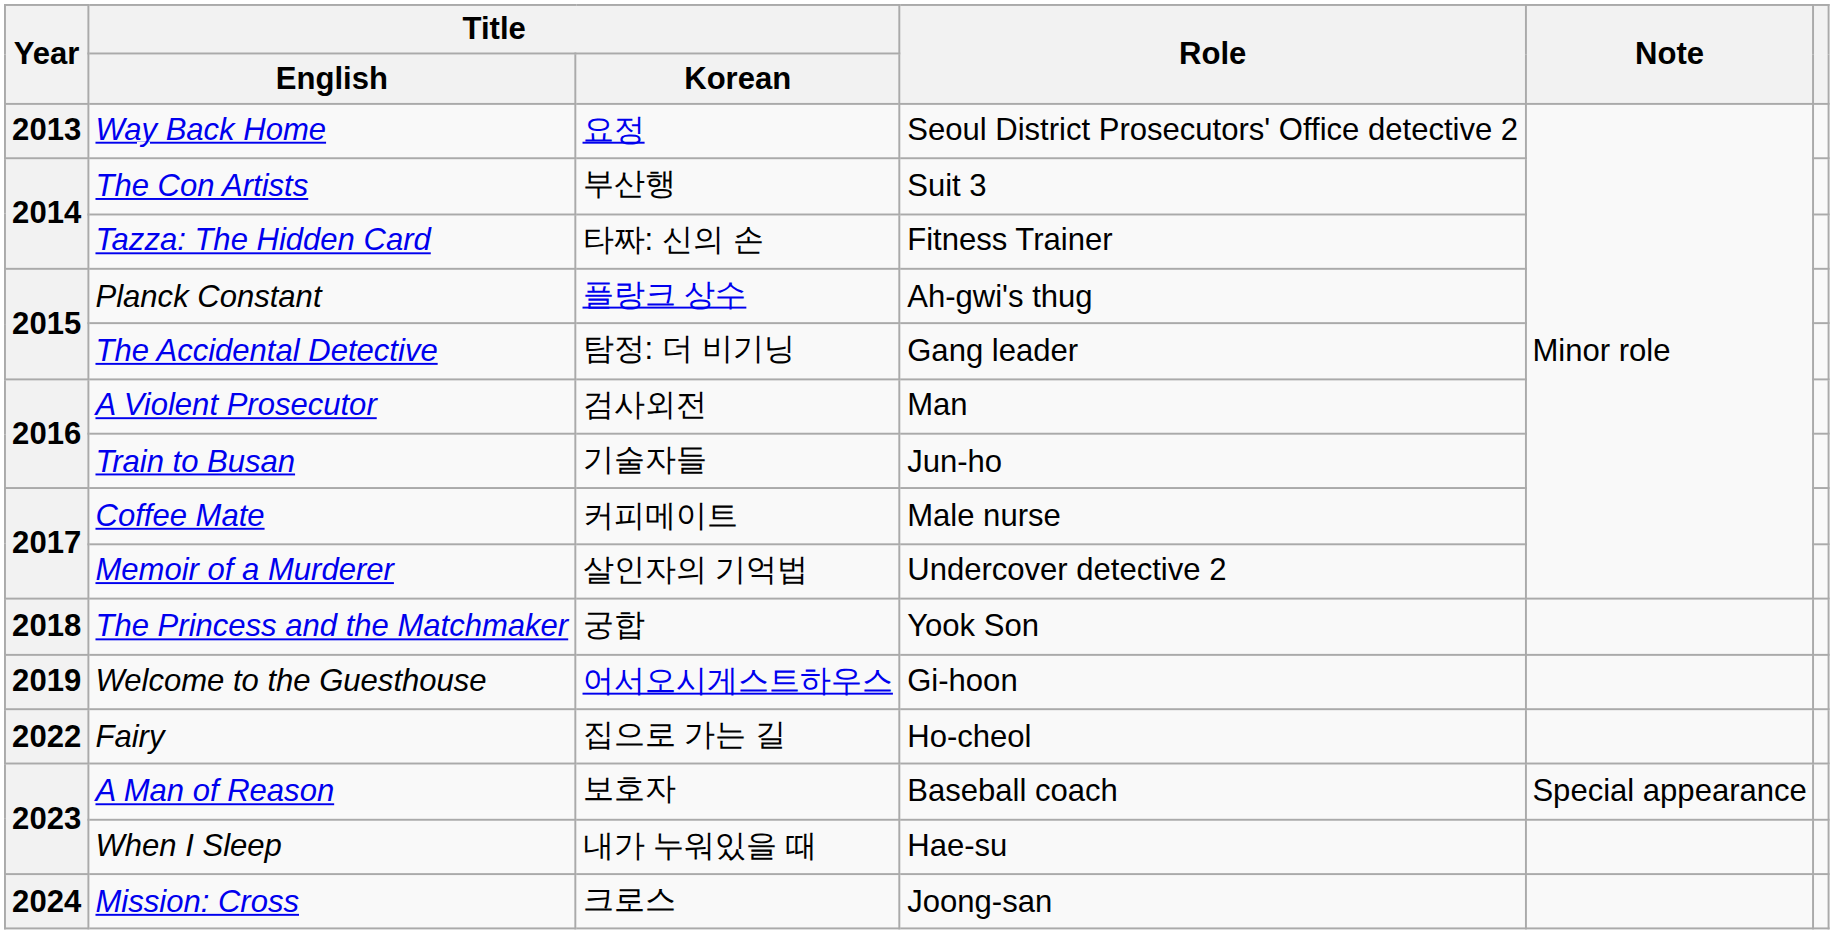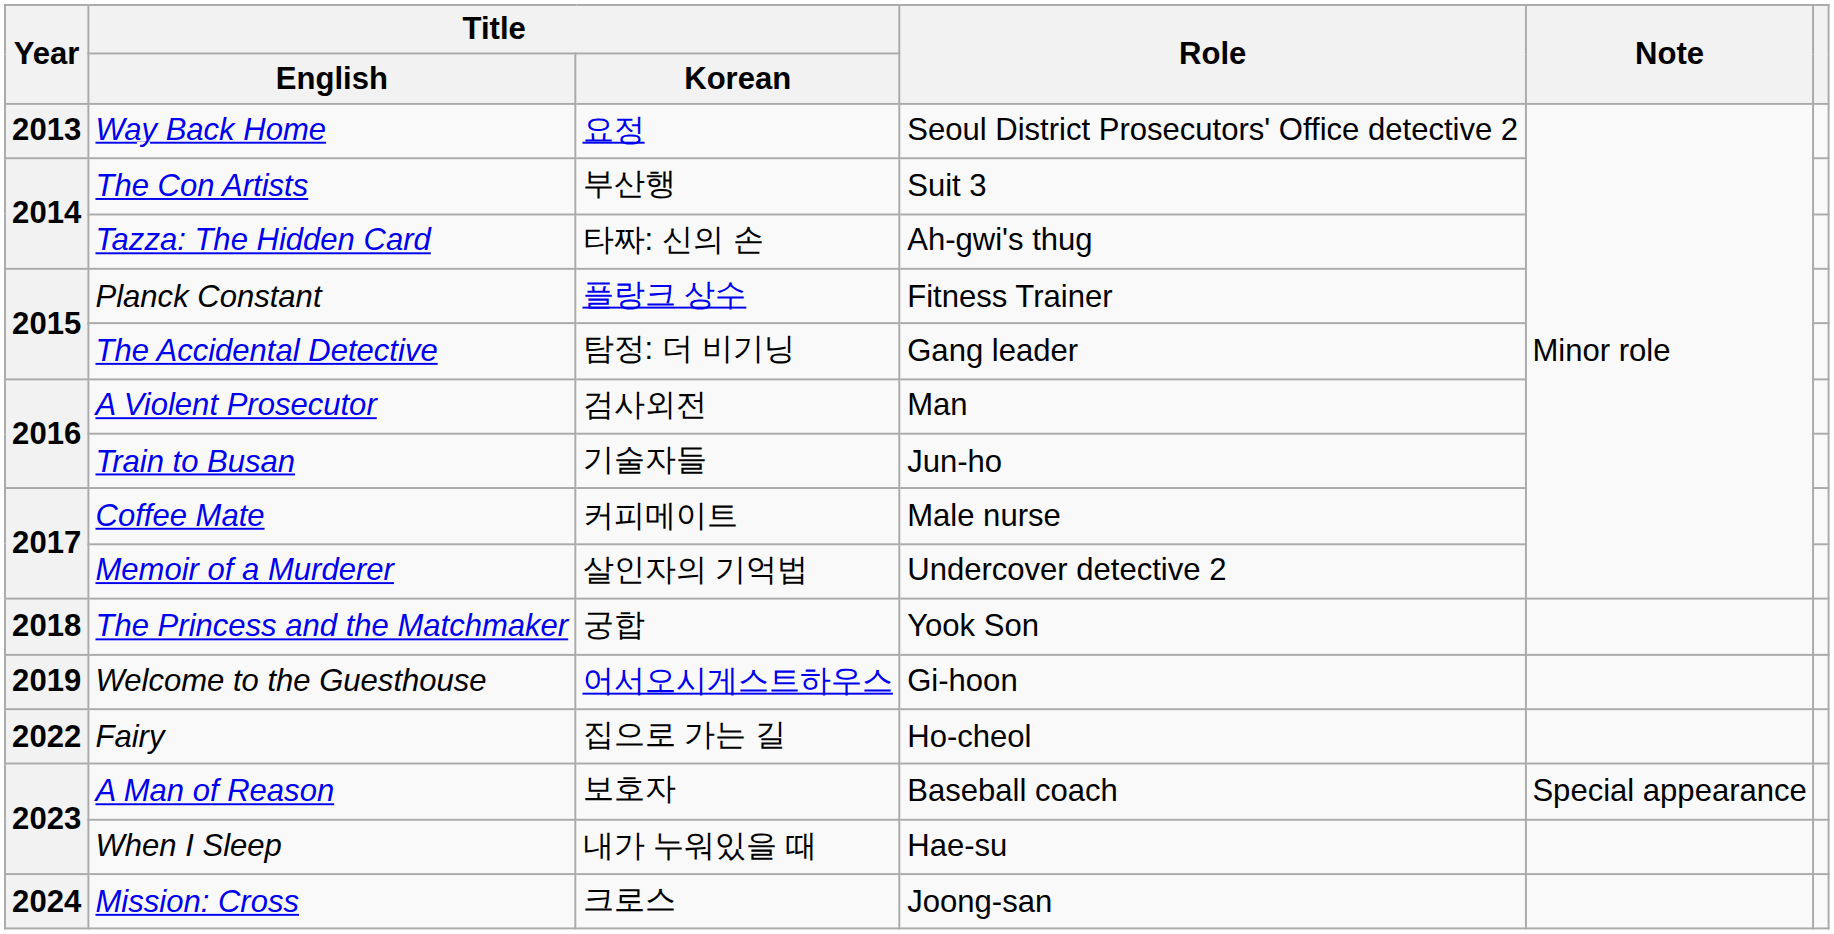 <table class="wikitable plainrowheaders sortable">
 <tr>
 <th scope="col" rowspan="2">Year</th>
 <th scope="col" colspan="2">Title</th>
 <th scope="col" rowspan="2">Role</th>
 <th scope="col" rowspan="2" class="unsortable">Note</th>
 <th scope="col" rowspan="2" class="unsortable"></th>
 </tr>
 <tr>
 <th>English</th>
 <th>Korean</th>
 </tr>
 <tr>
 <th scope="row">2013</th>
 <td><em><a href='#'>Way Back Home</a></em></td>
 <td><a href='#'>요정</a></td>
 <td>Seoul District Prosecutors' Office detective 2</td>
 <td rowspan="9">Minor role</td>
 <td style="text-align:center"></td>
 </tr>
 <tr>
 <th scope="row" rowspan="2">2014</th>
 <td><em><a href='#'>The Con Artists</a></em></td>
 <td>부산행</td>
 <td>Suit 3</td>
 <td style="text-align:center"></td>
 </tr>
 <tr>
 <td><em><a href='#'>Tazza: The Hidden Card</a></em></td>
 <td>타짜: 신의 손</td>
-<td>Fitness Trainer</td>
+<td>Ah-gwi's thug</td>
 <td style="text-align:center"></td>
 </tr>
 <tr>
 <th scope="row" rowspan="2">2015</th>
 <td><em>Planck Constant</em></td>
 <td><a href='#'>플랑크 상수</a></td>
-<td>Ah-gwi's thug</td>
+<td>Fitness Trainer</td>
 <td style="text-align:center"></td>
 </tr>
 <tr>
 <td><em><a href='#'>The Accidental Detective</a></em></td>
 <td>탐정: 더 비기닝</td>
 <td>Gang leader</td>
 <td style="text-align:center"></td>
 </tr>
 <tr>
 <th scope="row" rowspan="2">2016</th>
 <td><em><a href='#'>A Violent Prosecutor</a></em></td>
 <td>검사외전</td>
 <td>Man</td>
 <td style="text-align:center"></td>
 </tr>
 <tr>
 <td><em><a href='#'>Train to Busan</a></em></td>
 <td>기술자들</td>
 <td>Jun-ho</td>
 <td style="text-align:center"></td>
 </tr>
 <tr>
 <th scope="row"  rowspan="2">2017</th>
 <td><em><a href='#'>Coffee Mate</a></em></td>
 <td>커피메이트</td>
 <td>Male nurse</td>
 <td style="text-align:center"></td>
 </tr>
 <tr>
 <td><em><a href='#'>Memoir of a Murderer</a></em></td>
 <td>살인자의 기억법</td>
 <td>Undercover detective 2</td>
 <td style="text-align:center"></td>
 </tr>
 <tr>
 <th scope="row">2018</th>
 <td><em><a href='#'>The Princess and the Matchmaker</a></em></td>
 <td>궁합</td>
 <td>Yook Son</td>
 <td></td>
 <td style="text-align:center"></td>
 </tr>
 <tr>
 <th scope="row">2019</th>
 <td><em>Welcome to the Guesthouse</em></td>
 <td><a href='#'>어서오시게스트하우스</a></td>
 <td>Gi-hoon</td>
 <td></td>
 <td style="text-align:center"></td>
 </tr>
 <tr>
 <th scope="row">2022</th>
 <td><em>Fairy</em></td>
 <td>집으로 가는 길</td>
 <td>Ho-cheol</td>
 <td></td>
 <td style="text-align:center"></td>
 </tr>
 <tr>
 <th scope="row" rowspan="2">2023</th>
 <td><em><a href='#'>A Man of Reason</a></em></td>
 <td>보호자</td>
 <td>Baseball coach</td>
 <td>Special appearance</td>
 <td style="text-align:center"></td>
 </tr>
 <tr>
 <td><em>When I Sleep</em></td>
 <td>내가 누워있을 때</td>
 <td>Hae-su</td>
 <td></td>
 <td style="text-align:center"></td>
 </tr>
 <tr>
 <th scope="row">2024</th>
 <td><em><a href='#'>Mission: Cross</a></em></td>
 <td>크로스</td>
 <td>Joong-san</td>
 <td></td>
 <td style="text-align:center"></td>
 </tr>
 </table>
